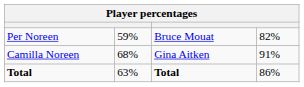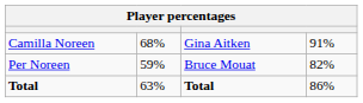 <table class="wikitable">
 <tr>
 <th colspan=4 width=400>Player percentages</th>
 </tr>
 <tr>
 <th colspan=2 width=200 style="white-space:nowrap;"></th>
 <th colspan=2 width=200 style="white-space:nowrap;"></th>
 </tr>
 <tr>
+<td><a href='#'>Camilla Noreen</a></td>
+<td>68%</td>
+<td><a href='#'>Gina Aitken</a></td>
+<td>91%</td>
+</tr>
+<tr>
 <td><a href='#'>Per Noreen</a></td>
 <td>59%</td>
 <td><a href='#'>Bruce Mouat</a></td>
 <td>82%</td>
-</tr>
-<tr>
-<td><a href='#'>Camilla Noreen</a></td>
-<td>68%</td>
-<td><a href='#'>Gina Aitken</a></td>
-<td>91%</td>
 </tr>
 <tr>
 <td><strong>Total</strong></td>
 <td>63%</td>
 <td><strong>Total</strong></td>
 <td>86%</td>
 </tr>
 </table>
